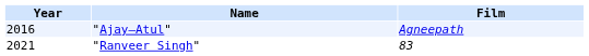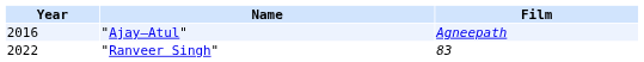 <table cellspacing="1" cellpadding="1" border="0" style="width:50%;">
 <tr style="background:#d1e4fd;">
 <th>Year</th>
 <th>Name</th>
 <th>Film</th>
 </tr>
 <tr style="background:#edf3fe;">
 <td>2016</td>
 <td>"<a href='#'>Ajay–Atul</a>"</td>
 <td><em><a href='#'>Agneepath</a></em></td>
 </tr>
 <tr>
-<td>2021</td>
+<td>2022</td>
 <td>"<a href='#'>Ranveer Singh</a>"</td>
 <td><em>83</em></td>
 </tr>
 </table>
